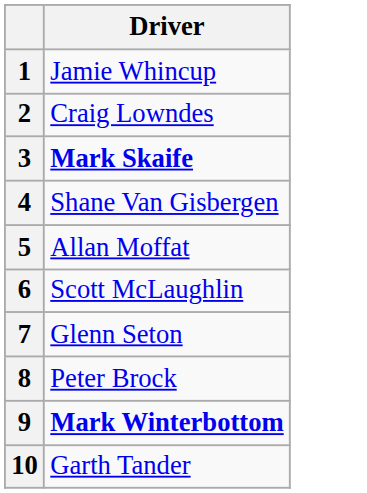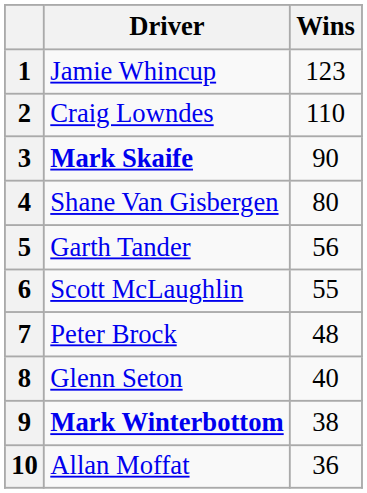 <table class="wikitable" style="font-size: 90%">
 <tr>
 <th></th>
 <th>Driver</th>
+<th>Wins</th>
 </tr>
 <tr>
 <th>1</th>
 <td> <a href='#'>Jamie Whincup</a></td>
+<td align="center">123</td>
 </tr>
 <tr>
 <th>2</th>
 <td> <a href='#'>Craig Lowndes</a></td>
+<td align="center">110</td>
 </tr>
 <tr>
 <th>3</th>
 <td><strong> <a href='#'>Mark Skaife</a></strong></td>
+<td align="center">90</td>
 </tr>
 <tr>
 <th>4</th>
 <td> <a href='#'>Shane Van Gisbergen</a></td>
+<td align="center">80</td>
 </tr>
 <tr>
 <th>5</th>
-<td> <a href='#'>Allan Moffat</a></td>
+<td> <a href='#'>Garth Tander</a></td>
+<td align="center">56</td>
 </tr>
 <tr>
 <th>6</th>
 <td> <a href='#'>Scott McLaughlin</a></td>
+<td align="center">55</td>
 </tr>
 <tr>
 <th>7</th>
-<td> <a href='#'>Glenn Seton</a></td>
+<td> <a href='#'>Peter Brock</a></td>
+<td align="center">48</td>
 </tr>
 <tr>
 <th>8</th>
-<td> <a href='#'>Peter Brock</a></td>
+<td> <a href='#'>Glenn Seton</a></td>
+<td align="center">40</td>
 </tr>
 <tr>
 <th>9</th>
 <td> <strong><a href='#'>Mark Winterbottom</a></strong></td>
+<td align="center">38</td>
 </tr>
 <tr>
 <th>10</th>
-<td> <a href='#'>Garth Tander</a></td>
+<td> <a href='#'>Allan Moffat</a></td>
+<td align="center">36</td>
 </tr>
 </table>
